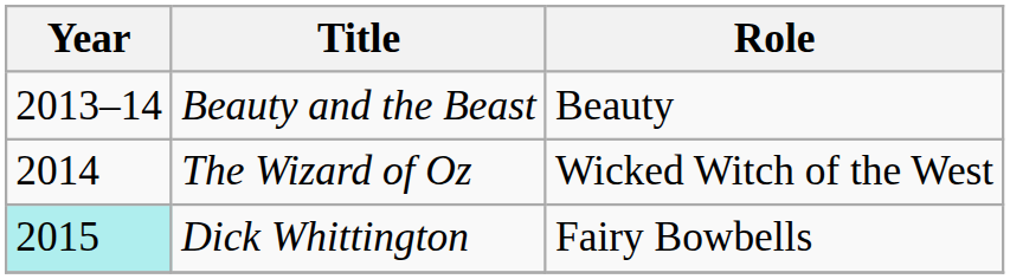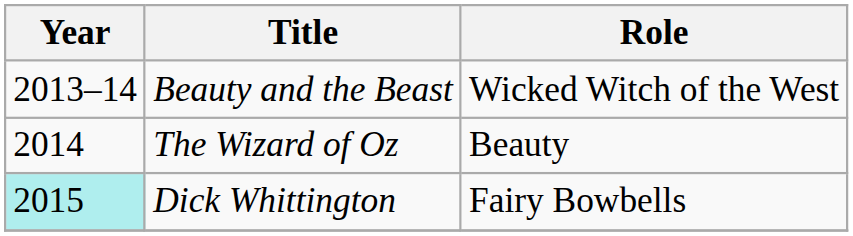 <table class="wikitable">
 <tr>
 <th>Year</th>
 <th>Title</th>
 <th>Role</th>
 </tr>
 <tr>
 <td>2013–14</td>
 <td><em>Beauty and the Beast</em></td>
-<td>Beauty</td>
+<td>Wicked Witch of the West</td>
 </tr>
 <tr>
 <td>2014</td>
 <td><em>The Wizard of Oz</em></td>
-<td>Wicked Witch of the West</td>
+<td>Beauty</td>
 </tr>
 <tr>
 <td style="background: paleturquoise;">2015</td>
 <td><em>Dick Whittington</em></td>
 <td>Fairy Bowbells</td>
 </tr>
 <tr>
 </tr>
 </table>
